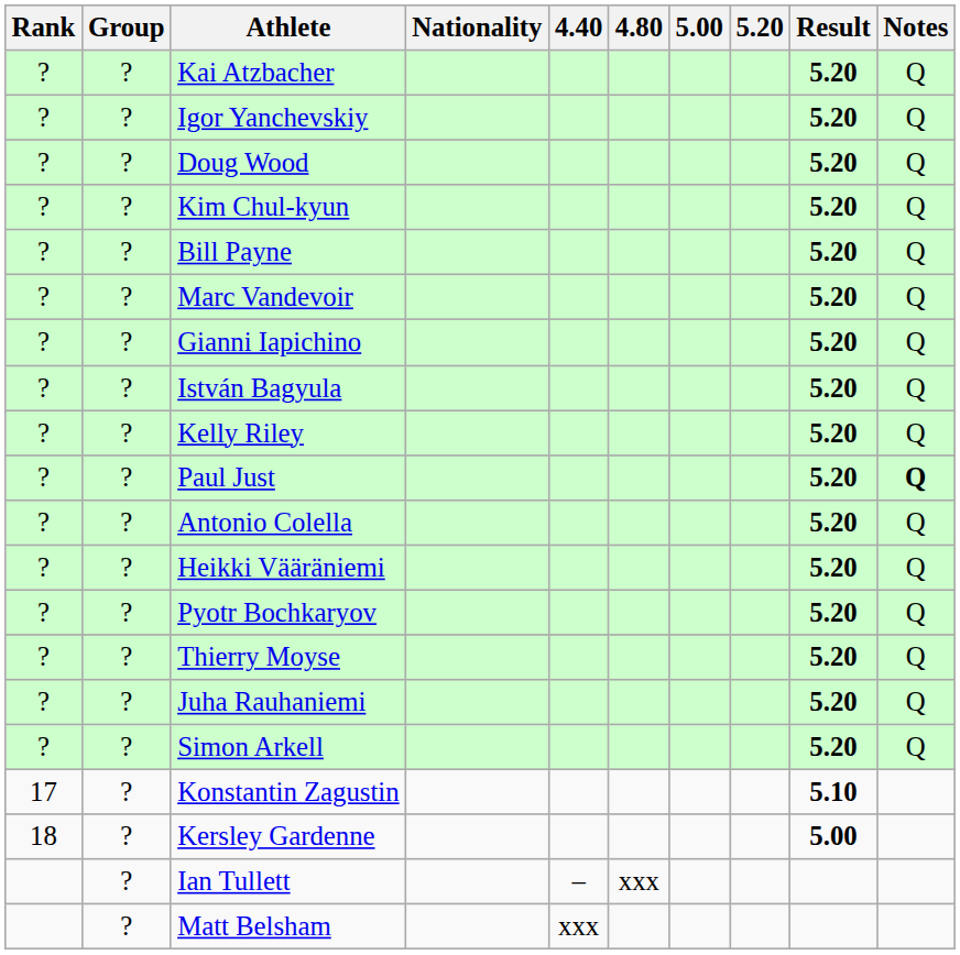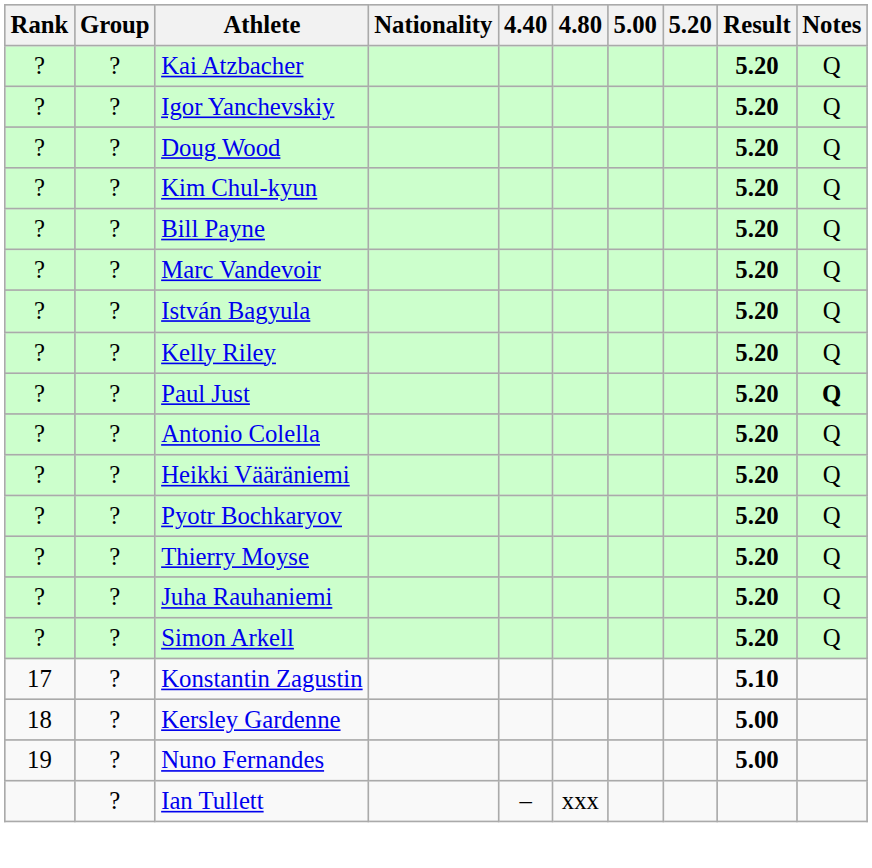 <table class="wikitable sortable" style="text-align:center;font-size:95%">
 <tr>
 <th>Rank</th>
 <th>Group</th>
 <th>Athlete</th>
 <th>Nationality</th>
 <th>4.40</th>
 <th>4.80</th>
 <th>5.00</th>
 <th>5.20</th>
 <th>Result</th>
 <th>Notes</th>
 </tr>
 <tr bgcolor=ccffcc>
 <td>?</td>
 <td>?</td>
 <td align="left"><a href='#'>Kai Atzbacher</a></td>
 <td align=left></td>
 <td></td>
 <td></td>
 <td></td>
 <td></td>
 <td><strong>5.20</strong></td>
 <td>Q</td>
 </tr>
 <tr bgcolor=ccffcc>
 <td>?</td>
 <td>?</td>
 <td align="left"><a href='#'>Igor Yanchevskiy</a></td>
 <td align=left></td>
 <td></td>
 <td></td>
 <td></td>
 <td></td>
 <td><strong>5.20</strong></td>
 <td>Q</td>
 </tr>
 <tr bgcolor=ccffcc>
 <td>?</td>
 <td>?</td>
 <td align="left"><a href='#'>Doug Wood</a></td>
 <td align=left></td>
 <td></td>
 <td></td>
 <td></td>
 <td></td>
 <td><strong>5.20</strong></td>
 <td>Q</td>
 </tr>
 <tr bgcolor=ccffcc>
 <td>?</td>
 <td>?</td>
 <td align="left"><a href='#'>Kim Chul-kyun</a></td>
 <td align=left></td>
 <td></td>
 <td></td>
 <td></td>
 <td></td>
 <td><strong>5.20</strong></td>
 <td>Q</td>
 </tr>
 <tr bgcolor=ccffcc>
 <td>?</td>
 <td>?</td>
 <td align="left"><a href='#'>Bill Payne</a></td>
 <td align=left></td>
 <td></td>
 <td></td>
 <td></td>
 <td></td>
 <td><strong>5.20</strong></td>
 <td>Q</td>
 </tr>
 <tr bgcolor=ccffcc>
 <td>?</td>
 <td>?</td>
 <td align=left><a href='#'>Marc Vandevoir</a></td>
-<td align=left></td>
-<td></td>
-<td></td>
-<td></td>
-<td></td>
-<td><strong>5.20</strong></td>
-<td>Q</td>
-</tr>
-<tr bgcolor=ccffcc>
-<td>?</td>
-<td>?</td>
-<td align=left><a href='#'>Gianni Iapichino</a></td>
 <td align=left></td>
 <td></td>
 <td></td>
 <td></td>
 <td></td>
 <td><strong>5.20</strong></td>
 <td>Q</td>
 </tr>
 <tr bgcolor=ccffcc>
 <td>?</td>
 <td>?</td>
 <td align=left><a href='#'>István Bagyula</a></td>
 <td align=left></td>
 <td></td>
 <td></td>
 <td></td>
 <td></td>
 <td><strong>5.20</strong></td>
 <td>Q</td>
 </tr>
 <tr bgcolor=ccffcc>
 <td>?</td>
 <td>?</td>
 <td align=left><a href='#'>Kelly Riley</a></td>
 <td align=left></td>
 <td></td>
 <td></td>
 <td></td>
 <td></td>
 <td><strong>5.20</strong></td>
 <td>Q</td>
 </tr>
 <tr bgcolor=ccffcc>
 <td>?</td>
 <td>?</td>
 <td align=left><a href='#'>Paul Just</a></td>
 <td align=left></td>
 <td></td>
 <td></td>
 <td></td>
 <td></td>
 <td><strong>5.20</strong></td>
 <td><strong>Q</strong></td>
 </tr>
 <tr bgcolor=ccffcc>
 <td>?</td>
 <td>?</td>
 <td align=left><a href='#'>Antonio Colella</a></td>
 <td align=left></td>
 <td></td>
 <td></td>
 <td></td>
 <td></td>
 <td><strong>5.20</strong></td>
 <td>Q</td>
 </tr>
 <tr bgcolor=ccffcc>
 <td>?</td>
 <td>?</td>
 <td align=left><a href='#'>Heikki Vääräniemi</a></td>
 <td align=left></td>
 <td></td>
 <td></td>
 <td></td>
 <td></td>
 <td><strong>5.20</strong></td>
 <td>Q</td>
 </tr>
 <tr bgcolor=ccffcc>
 <td>?</td>
 <td>?</td>
 <td align=left><a href='#'>Pyotr Bochkaryov</a></td>
 <td align=left></td>
 <td></td>
 <td></td>
 <td></td>
 <td></td>
 <td><strong>5.20</strong></td>
 <td>Q</td>
 </tr>
 <tr bgcolor=ccffcc>
 <td>?</td>
 <td>?</td>
 <td align=left><a href='#'>Thierry Moyse</a></td>
 <td align=left></td>
 <td></td>
 <td></td>
 <td></td>
 <td></td>
 <td><strong>5.20</strong></td>
 <td>Q</td>
 </tr>
 <tr bgcolor=ccffcc>
 <td>?</td>
 <td>?</td>
 <td align=left><a href='#'>Juha Rauhaniemi</a></td>
 <td align=left></td>
 <td></td>
 <td></td>
 <td></td>
 <td></td>
 <td><strong>5.20</strong></td>
 <td>Q</td>
 </tr>
 <tr bgcolor=ccffcc>
 <td>?</td>
 <td>?</td>
 <td align="left"><a href='#'>Simon Arkell</a></td>
 <td align=left></td>
 <td></td>
 <td></td>
 <td></td>
 <td></td>
 <td><strong>5.20</strong></td>
 <td>Q</td>
 </tr>
 <tr>
 <td>17</td>
 <td>?</td>
 <td align="left"><a href='#'>Konstantin Zagustin</a></td>
 <td align=left></td>
 <td></td>
 <td></td>
 <td></td>
 <td></td>
 <td><strong>5.10</strong></td>
 <td></td>
 </tr>
 <tr>
 <td>18</td>
 <td>?</td>
 <td align="left"><a href='#'>Kersley Gardenne</a></td>
 <td align=left></td>
 <td></td>
 <td></td>
 <td></td>
 <td></td>
 <td><strong>5.00</strong></td>
 <td></td>
 </tr>
 <tr>
+<td>19</td>
+<td>?</td>
+<td align="left"><a href='#'>Nuno Fernandes</a></td>
+<td align=left></td>
+<td></td>
+<td></td>
+<td></td>
+<td></td>
+<td><strong>5.00</strong></td>
+<td></td>
+</tr>
+<tr>
 <td></td>
 <td>?</td>
 <td align="left"><a href='#'>Ian Tullett</a></td>
 <td align=left></td>
 <td>–</td>
 <td>xxx</td>
 <td></td>
 <td></td>
 <td><strong></strong></td>
 <td></td>
 </tr>
-<tr>
-<td></td>
-<td>?</td>
-<td align="left"><a href='#'>Matt Belsham</a></td>
-<td align=left></td>
-<td>xxx</td>
-<td></td>
-<td></td>
-<td></td>
-<td><strong></strong></td>
-<td></td>
-</tr>
 </table>
